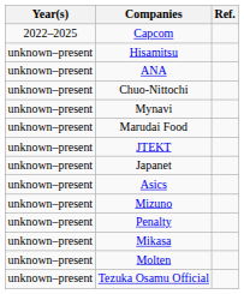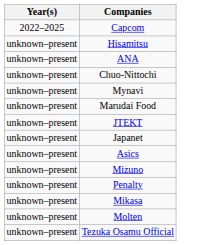 <table class="wikitable" text=center>
 <tr>
 <th>Year(s)</th>
 <th>Companies</th>
-<th>Ref.</th>
 </tr>
 <tr>
 <td align=center>2022–2025</td>
 <td align=center><a href='#'>Capcom</a></td>
-<td></td>
 </tr>
 <tr>
 <td align=center>unknown–present</td>
 <td align=center><a href='#'>Hisamitsu</a></td>
-<td></td>
 </tr>
 <tr>
 <td align=center>unknown–present</td>
 <td align=center><a href='#'>ANA</a></td>
-<td></td>
 </tr>
 <tr>
 <td align=center>unknown–present</td>
 <td align=center>Chuo-Nittochi</td>
-<td></td>
 </tr>
 <tr>
 <td align=center>unknown–present</td>
 <td align=center>Mynavi</td>
-<td></td>
 </tr>
 <tr>
 <td align=center>unknown–present</td>
 <td align=center>Marudai Food</td>
-<td></td>
 </tr>
 <tr>
 <td align=center>unknown–present</td>
 <td align=center><a href='#'>JTEKT</a></td>
-<td></td>
 </tr>
 <tr>
 <td align=center>unknown–present</td>
 <td align=center>Japanet</td>
-<td></td>
 </tr>
 <tr>
 <td align=center>unknown–present</td>
 <td align=center><a href='#'>Asics</a></td>
-<td></td>
 </tr>
 <tr>
 <td align=center>unknown–present</td>
 <td align=center><a href='#'>Mizuno</a></td>
-<td></td>
 </tr>
 <tr>
 <td align=center>unknown–present</td>
 <td align=center><a href='#'>Penalty</a></td>
-<td></td>
 </tr>
 <tr>
 <td align=center>unknown–present</td>
 <td align=center><a href='#'>Mikasa</a></td>
-<td></td>
 </tr>
 <tr>
 <td align=center>unknown–present</td>
 <td align=center><a href='#'>Molten</a></td>
-<td></td>
 </tr>
 <tr>
 <td align=center>unknown–present</td>
 <td align=center><a href='#'>Tezuka Osamu Official</a></td>
-<td></td>
 </tr>
 </table>
